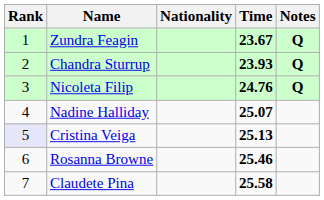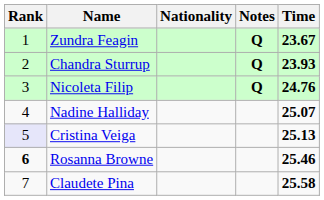 <table class="wikitable sortable" style="text-align:center">
 <tr>
 <th>Rank</th>
 <th>Name</th>
 <th>Nationality</th>
+<th>Notes</th>
 <th>Time</th>
-<th>Notes</th>
 </tr>
 <tr bgcolor=ccffcc>
 <td>1</td>
 <td align=left><a href='#'>Zundra Feagin</a></td>
 <td align=left></td>
+<td><strong>Q</strong></td>
 <td><strong>23.67</strong></td>
-<td><strong>Q</strong></td>
 </tr>
 <tr bgcolor=ccffcc>
 <td>2</td>
 <td align=left><a href='#'>Chandra Sturrup</a></td>
 <td align=left></td>
+<td><strong>Q</strong></td>
 <td><strong>23.93</strong></td>
-<td><strong>Q</strong></td>
 </tr>
 <tr bgcolor=ccffcc>
 <td>3</td>
 <td align=left><a href='#'>Nicoleta Filip</a></td>
 <td align=left></td>
+<td><strong>Q</strong></td>
 <td><strong>24.76</strong></td>
-<td><strong>Q</strong></td>
 </tr>
 <tr>
 <td>4</td>
 <td align=left><a href='#'>Nadine Halliday</a></td>
 <td align=left></td>
+<td></td>
 <td><strong>25.07</strong></td>
-<td></td>
 </tr>
 <tr>
 <td style="background: lavender;">5</td>
 <td align=left><a href='#'>Cristina Veiga</a></td>
 <td align=left></td>
+<td></td>
 <td><strong>25.13</strong></td>
-<td></td>
 </tr>
 <tr>
-<td>6</td>
+<td><strong>6</strong></td>
 <td align=left><a href='#'>Rosanna Browne</a></td>
 <td align=left></td>
+<td></td>
 <td><strong>25.46</strong></td>
-<td></td>
 </tr>
 <tr>
 <td>7</td>
 <td align=left><a href='#'>Claudete Pina</a></td>
 <td align=left></td>
+<td></td>
 <td><strong>25.58</strong></td>
-<td></td>
 </tr>
 </table>
